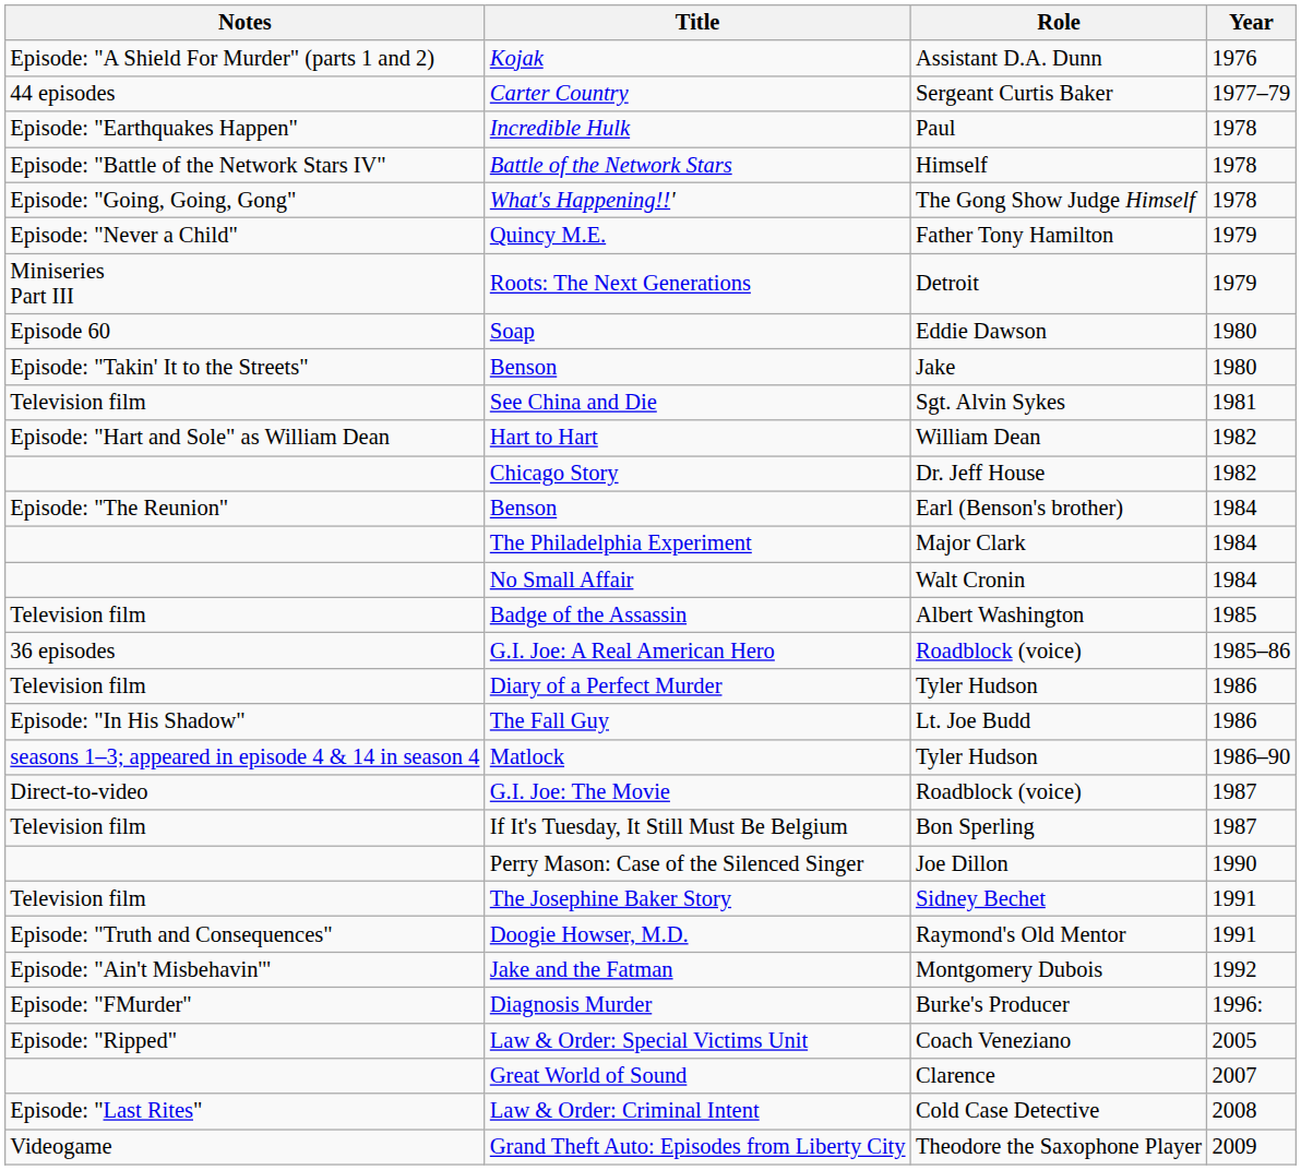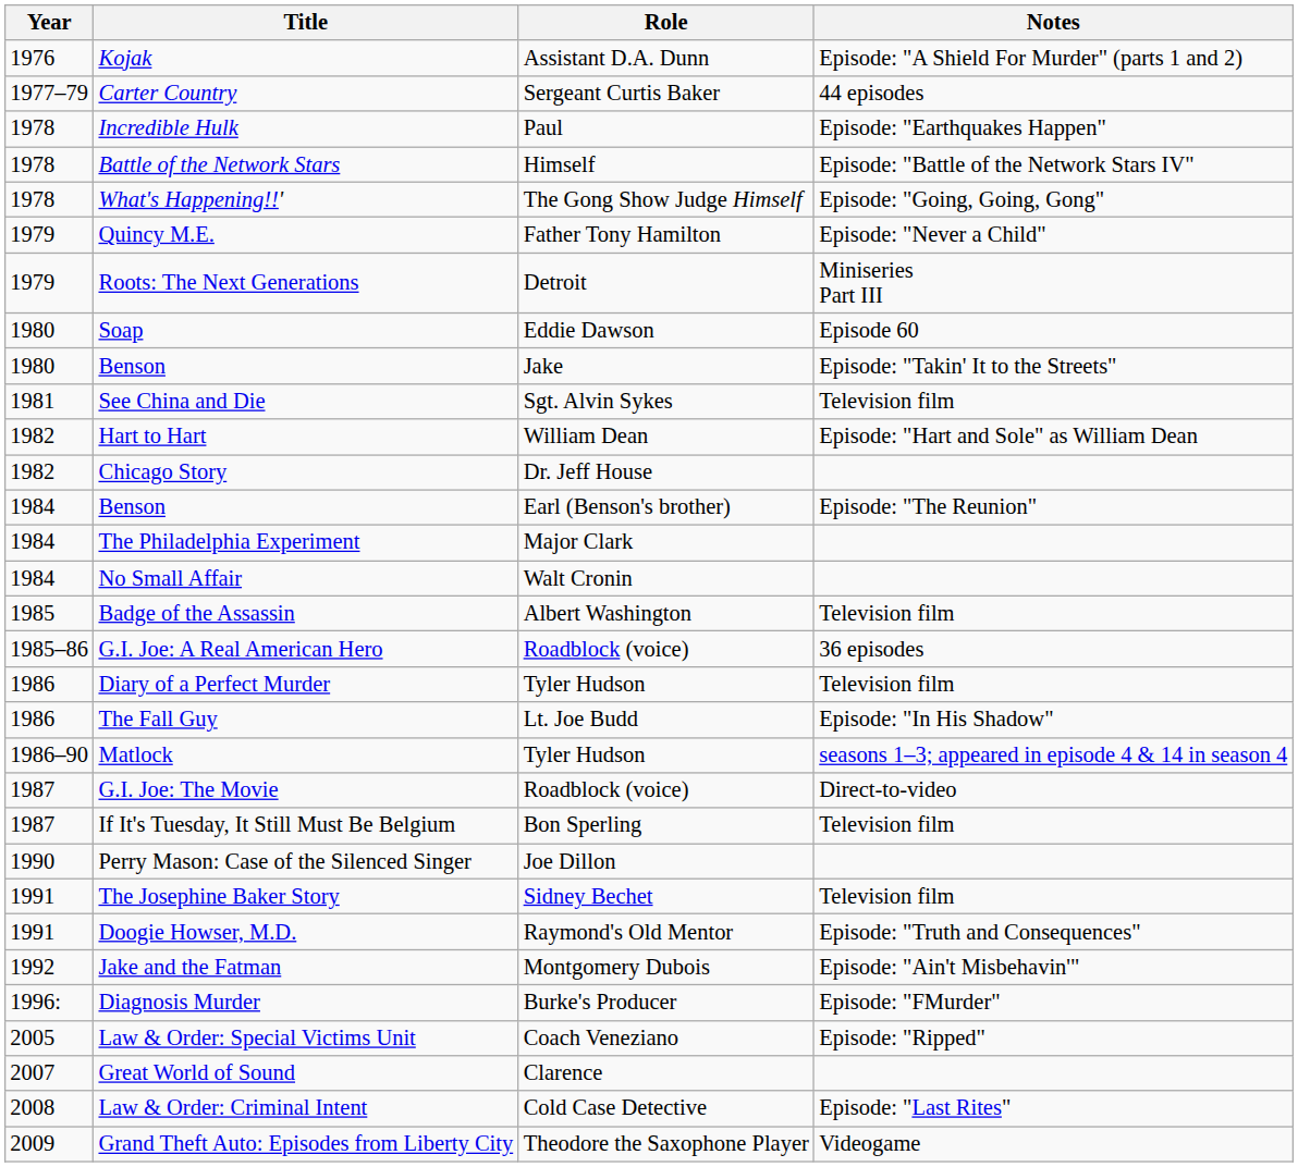 <table class="wikitable sortable">
 <tr>
-<th>Notes</th>
+<th>Year</th>
 <th>Title</th>
 <th>Role</th>
-<th>Year</th>
+<th>Notes</th>
 </tr>
 <tr>
-<td>Episode: "A Shield For Murder" (parts 1 and 2)</td>
+<td>1976</td>
 <td><em><a href='#'>Kojak</a></em></td>
 <td>Assistant D.A. Dunn</td>
-<td>1976</td>
+<td>Episode: "A Shield For Murder" (parts 1 and 2)</td>
 </tr>
 <tr>
-<td>44 episodes</td>
+<td>1977–79</td>
 <td><em><a href='#'>Carter Country</a></em></td>
 <td>Sergeant Curtis Baker</td>
-<td>1977–79</td>
+<td>44 episodes</td>
 </tr>
 <tr>
-<td>Episode: "Earthquakes Happen"</td>
+<td>1978</td>
 <td><em><a href='#'>Incredible Hulk</a></em></td>
 <td>Paul</td>
-<td>1978</td>
+<td>Episode: "Earthquakes Happen"</td>
 </tr>
 <tr>
-<td>Episode: "Battle of the Network Stars IV"</td>
+<td>1978</td>
 <td><em><a href='#'>Battle of the Network Stars</a></em></td>
 <td>Himself</td>
-<td>1978</td>
+<td>Episode: "Battle of the Network Stars IV"</td>
 </tr>
 <tr>
-<td>Episode: "Going, Going, Gong"</td>
+<td>1978</td>
 <td><em><a href='#'>What's Happening!!</a>'</td>
 <td></em>The Gong Show Judge<em> Himself</td>
-<td>1978</td>
+<td>Episode: "Going, Going, Gong"</td>
 </tr>
 <tr>
-<td>Episode: "Never a Child"</td>
+<td>1979</td>
 <td></em><a href='#'>Quincy M.E.</a><em></td>
 <td>Father Tony Hamilton</td>
-<td>1979</td>
+<td>Episode: "Never a Child"</td>
 </tr>
 <tr>
-<td>Miniseries<br>Part III</td>
+<td>1979</td>
 <td></em><a href='#'>Roots: The Next Generations</a><em></td>
 <td>Detroit</td>
-<td>1979</td>
+<td>Miniseries<br>Part III</td>
 </tr>
 <tr>
-<td>Episode 60</td>
+<td>1980</td>
 <td></em><a href='#'>Soap</a><em></td>
 <td>Eddie Dawson</td>
-<td>1980</td>
+<td>Episode 60</td>
 </tr>
 <tr>
-<td>Episode: "Takin' It to the Streets"</td>
+<td>1980</td>
 <td></em><a href='#'>Benson</a><em></td>
 <td>Jake</td>
-<td>1980</td>
+<td>Episode: "Takin' It to the Streets"</td>
 </tr>
 <tr>
-<td>Television film</td>
+<td>1981</td>
 <td></em><a href='#'>See China and Die</a><em></td>
 <td>Sgt. Alvin Sykes</td>
-<td>1981</td>
+<td>Television film</td>
 </tr>
 <tr>
-<td>Episode: "Hart and Sole" as William Dean</td>
+<td>1982</td>
 <td></em><a href='#'>Hart to Hart</a><em></td>
 <td>William Dean</td>
-<td>1982</td>
+<td>Episode: "Hart and Sole" as William Dean</td>
 </tr>
 <tr>
-<td></td>
+<td>1982</td>
 <td></em><a href='#'>Chicago Story</a><em></td>
 <td>Dr. Jeff House</td>
-<td>1982</td>
+<td></td>
 </tr>
 <tr>
-<td>Episode: "The Reunion"</td>
+<td>1984</td>
 <td></em><a href='#'>Benson</a><em></td>
 <td>Earl (Benson's brother)</td>
-<td>1984</td>
+<td>Episode: "The Reunion"</td>
 </tr>
 <tr>
-<td></td>
+<td>1984</td>
 <td></em><a href='#'>The Philadelphia Experiment</a><em></td>
 <td>Major Clark</td>
-<td>1984</td>
+<td></td>
 </tr>
 <tr>
-<td></td>
+<td>1984</td>
 <td></em><a href='#'>No Small Affair</a><em></td>
 <td>Walt Cronin</td>
-<td>1984</td>
+<td></td>
 </tr>
 <tr>
-<td>Television film</td>
+<td>1985</td>
 <td></em><a href='#'>Badge of the Assassin</a><em></td>
 <td>Albert Washington</td>
-<td>1985</td>
+<td>Television film</td>
 </tr>
 <tr>
-<td>36 episodes</td>
+<td>1985–86</td>
 <td></em><a href='#'>G.I. Joe: A Real American Hero</a><em></td>
 <td><a href='#'>Roadblock</a> (voice)</td>
-<td>1985–86</td>
+<td>36 episodes</td>
 </tr>
 <tr>
-<td>Television film</td>
+<td>1986</td>
 <td></em><a href='#'>Diary of a Perfect Murder</a><em></td>
 <td>Tyler Hudson</td>
-<td>1986</td>
+<td>Television film</td>
 </tr>
 <tr>
-<td>Episode: "In His Shadow"</td>
+<td>1986</td>
 <td></em><a href='#'>The Fall Guy</a><em></td>
 <td>Lt. Joe Budd</td>
-<td>1986</td>
+<td>Episode: "In His Shadow"</td>
 </tr>
 <tr>
-<td><a href='#'>seasons 1–3; appeared in episode 4 & 14 in season 4</a></td>
+<td>1986–90</td>
 <td></em><a href='#'>Matlock</a><em></td>
 <td>Tyler Hudson</td>
-<td>1986–90</td>
+<td><a href='#'>seasons 1–3; appeared in episode 4 & 14 in season 4</a></td>
 </tr>
 <tr>
-<td>Direct-to-video</td>
+<td>1987</td>
 <td></em><a href='#'>G.I. Joe: The Movie</a><em></td>
 <td>Roadblock (voice)</td>
-<td>1987</td>
+<td>Direct-to-video</td>
 </tr>
 <tr>
-<td>Television film</td>
+<td>1987</td>
 <td></em>If It's Tuesday, It Still Must Be Belgium<em></td>
 <td>Bon Sperling</td>
-<td>1987</td>
+<td>Television film</td>
 </tr>
 <tr>
-<td></td>
+<td>1990</td>
 <td></em>Perry Mason: Case of the Silenced Singer<em></td>
 <td>Joe Dillon</td>
-<td>1990</td>
+<td></td>
 </tr>
 <tr>
-<td>Television film</td>
+<td>1991</td>
 <td></em><a href='#'>The Josephine Baker Story</a><em></td>
 <td><a href='#'>Sidney Bechet</a></td>
-<td>1991</td>
+<td>Television film</td>
 </tr>
 <tr>
-<td>Episode: "Truth and Consequences"</td>
+<td>1991</td>
 <td></em><a href='#'>Doogie Howser, M.D.</a><em></td>
 <td>Raymond's Old Mentor</td>
-<td>1991</td>
+<td>Episode: "Truth and Consequences"</td>
 </tr>
 <tr>
-<td>Episode: "Ain't Misbehavin'"</td>
+<td>1992</td>
 <td></em><a href='#'>Jake and the Fatman</a><em></td>
 <td>Montgomery Dubois</td>
-<td>1992</td>
+<td>Episode: "Ain't Misbehavin'"</td>
 </tr>
 <tr>
-<td>Episode: "FMurder"</td>
+<td>1996:</td>
 <td></em><a href='#'>Diagnosis Murder</a><em></td>
 <td>Burke's Producer</td>
-<td>1996:</td>
+<td>Episode: "FMurder"</td>
 </tr>
 <tr>
-<td>Episode: "Ripped"</td>
+<td>2005</td>
 <td></em><a href='#'>Law & Order: Special Victims Unit</a><em></td>
 <td>Coach Veneziano</td>
-<td>2005</td>
+<td>Episode: "Ripped"</td>
 </tr>
 <tr>
-<td></td>
+<td>2007</td>
 <td></em><a href='#'>Great World of Sound</a><em></td>
 <td>Clarence</td>
-<td>2007</td>
+<td></td>
 </tr>
 <tr>
-<td>Episode: "<a href='#'>Last Rites</a>"</td>
+<td>2008</td>
 <td></em><a href='#'>Law & Order: Criminal Intent</a><em></td>
 <td>Cold Case Detective</td>
-<td>2008</td>
+<td>Episode: "<a href='#'>Last Rites</a>"</td>
 </tr>
 <tr>
-<td>Videogame</td>
+<td>2009</td>
 <td></em><a href='#'>Grand Theft Auto: Episodes from Liberty City</a><em></td>
 <td>Theodore the Saxophone Player</td>
-<td>2009</td>
+<td>Videogame</td>
 </tr>
 </table>
